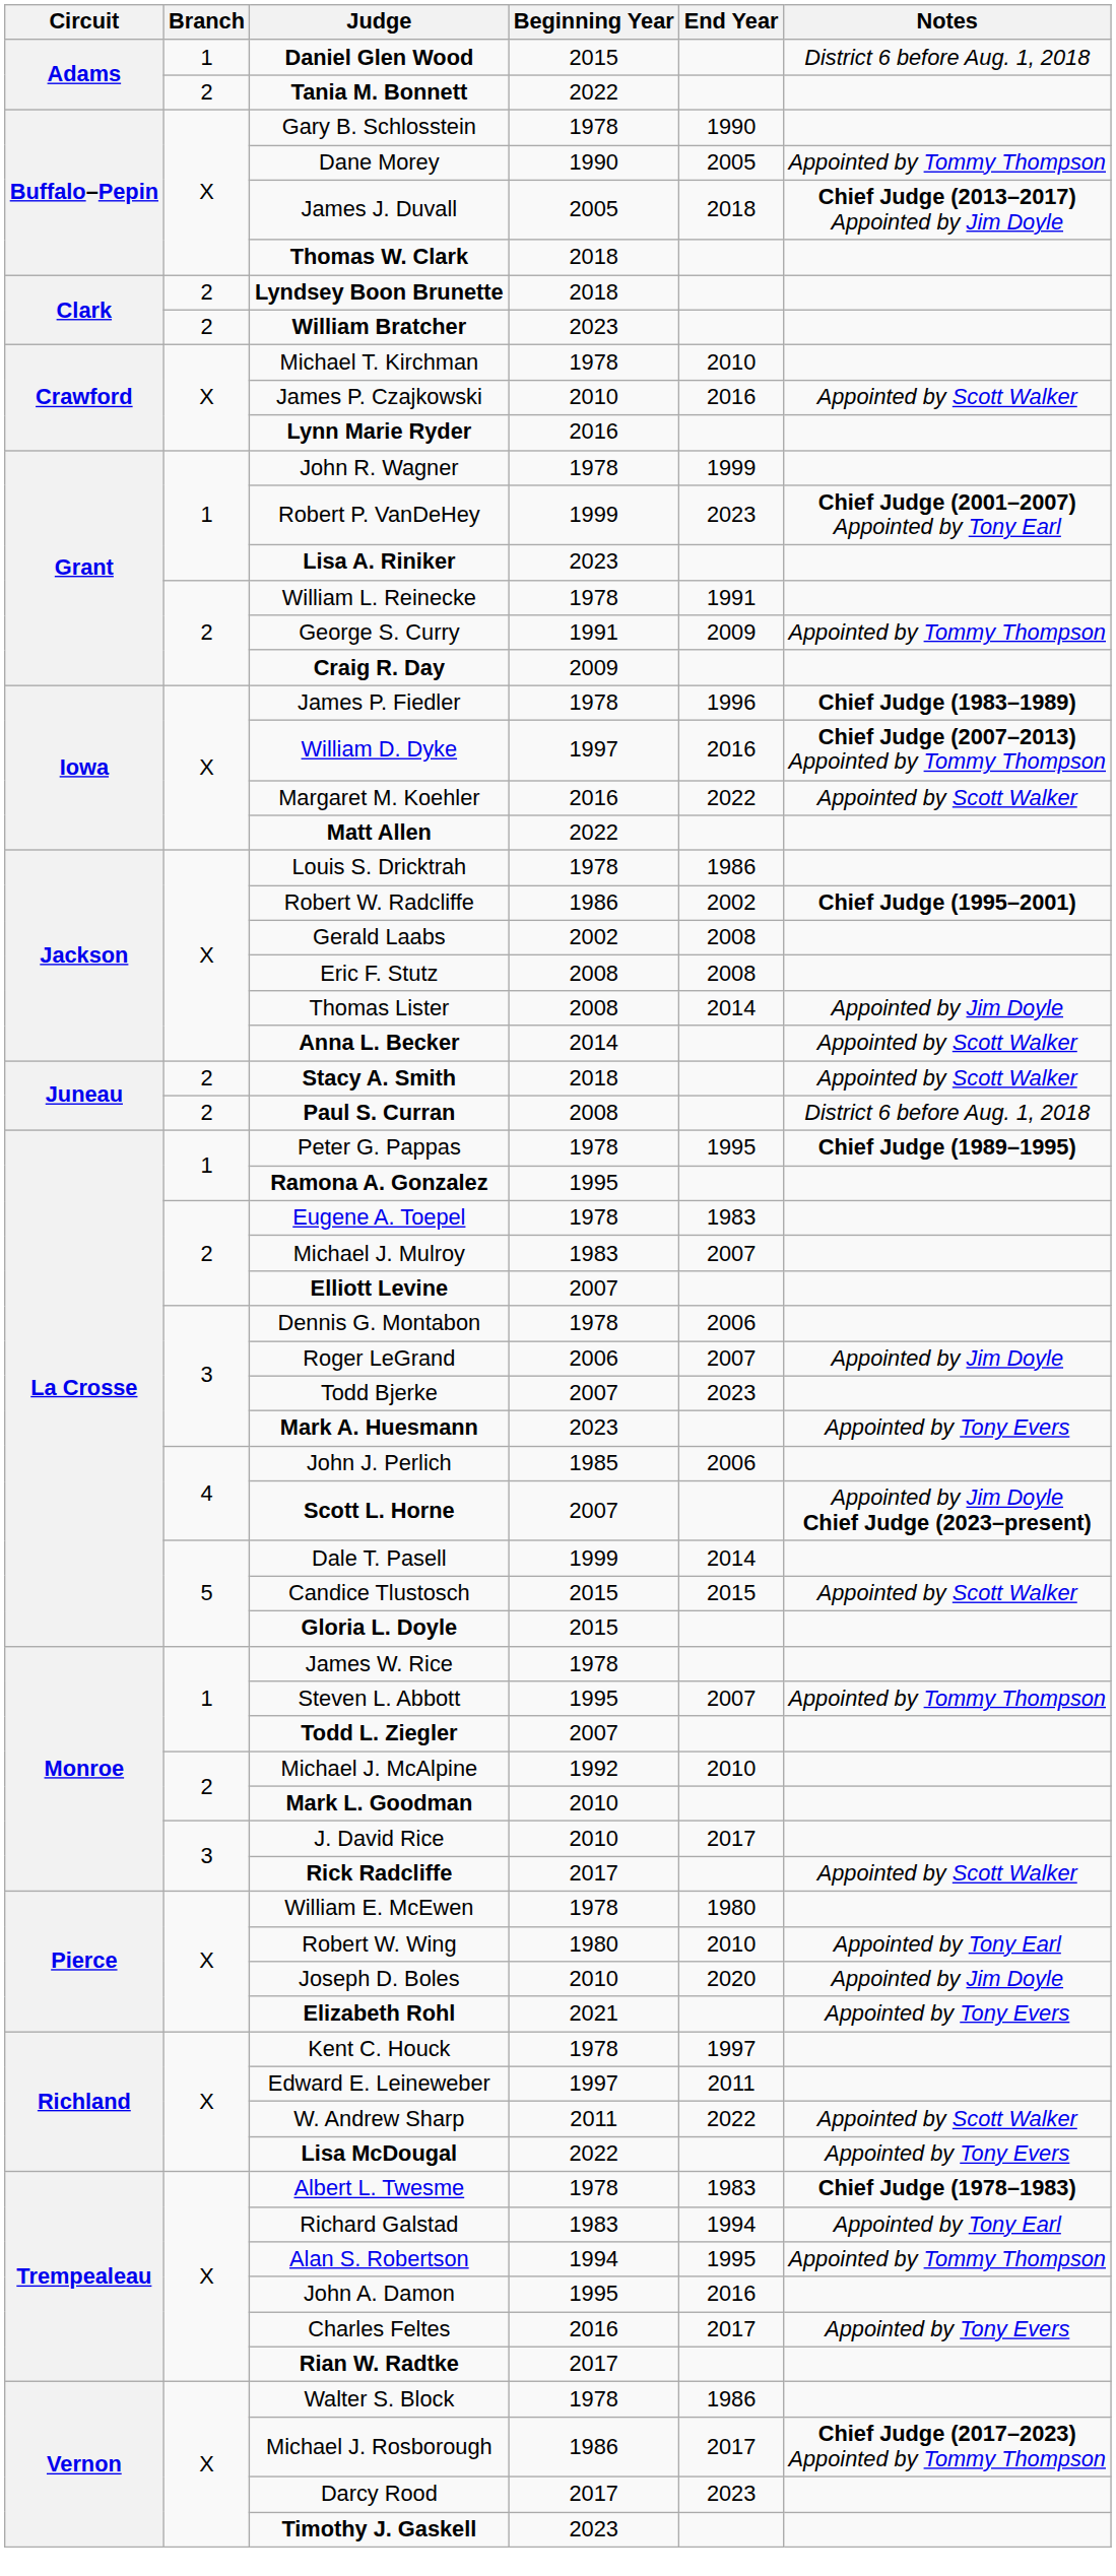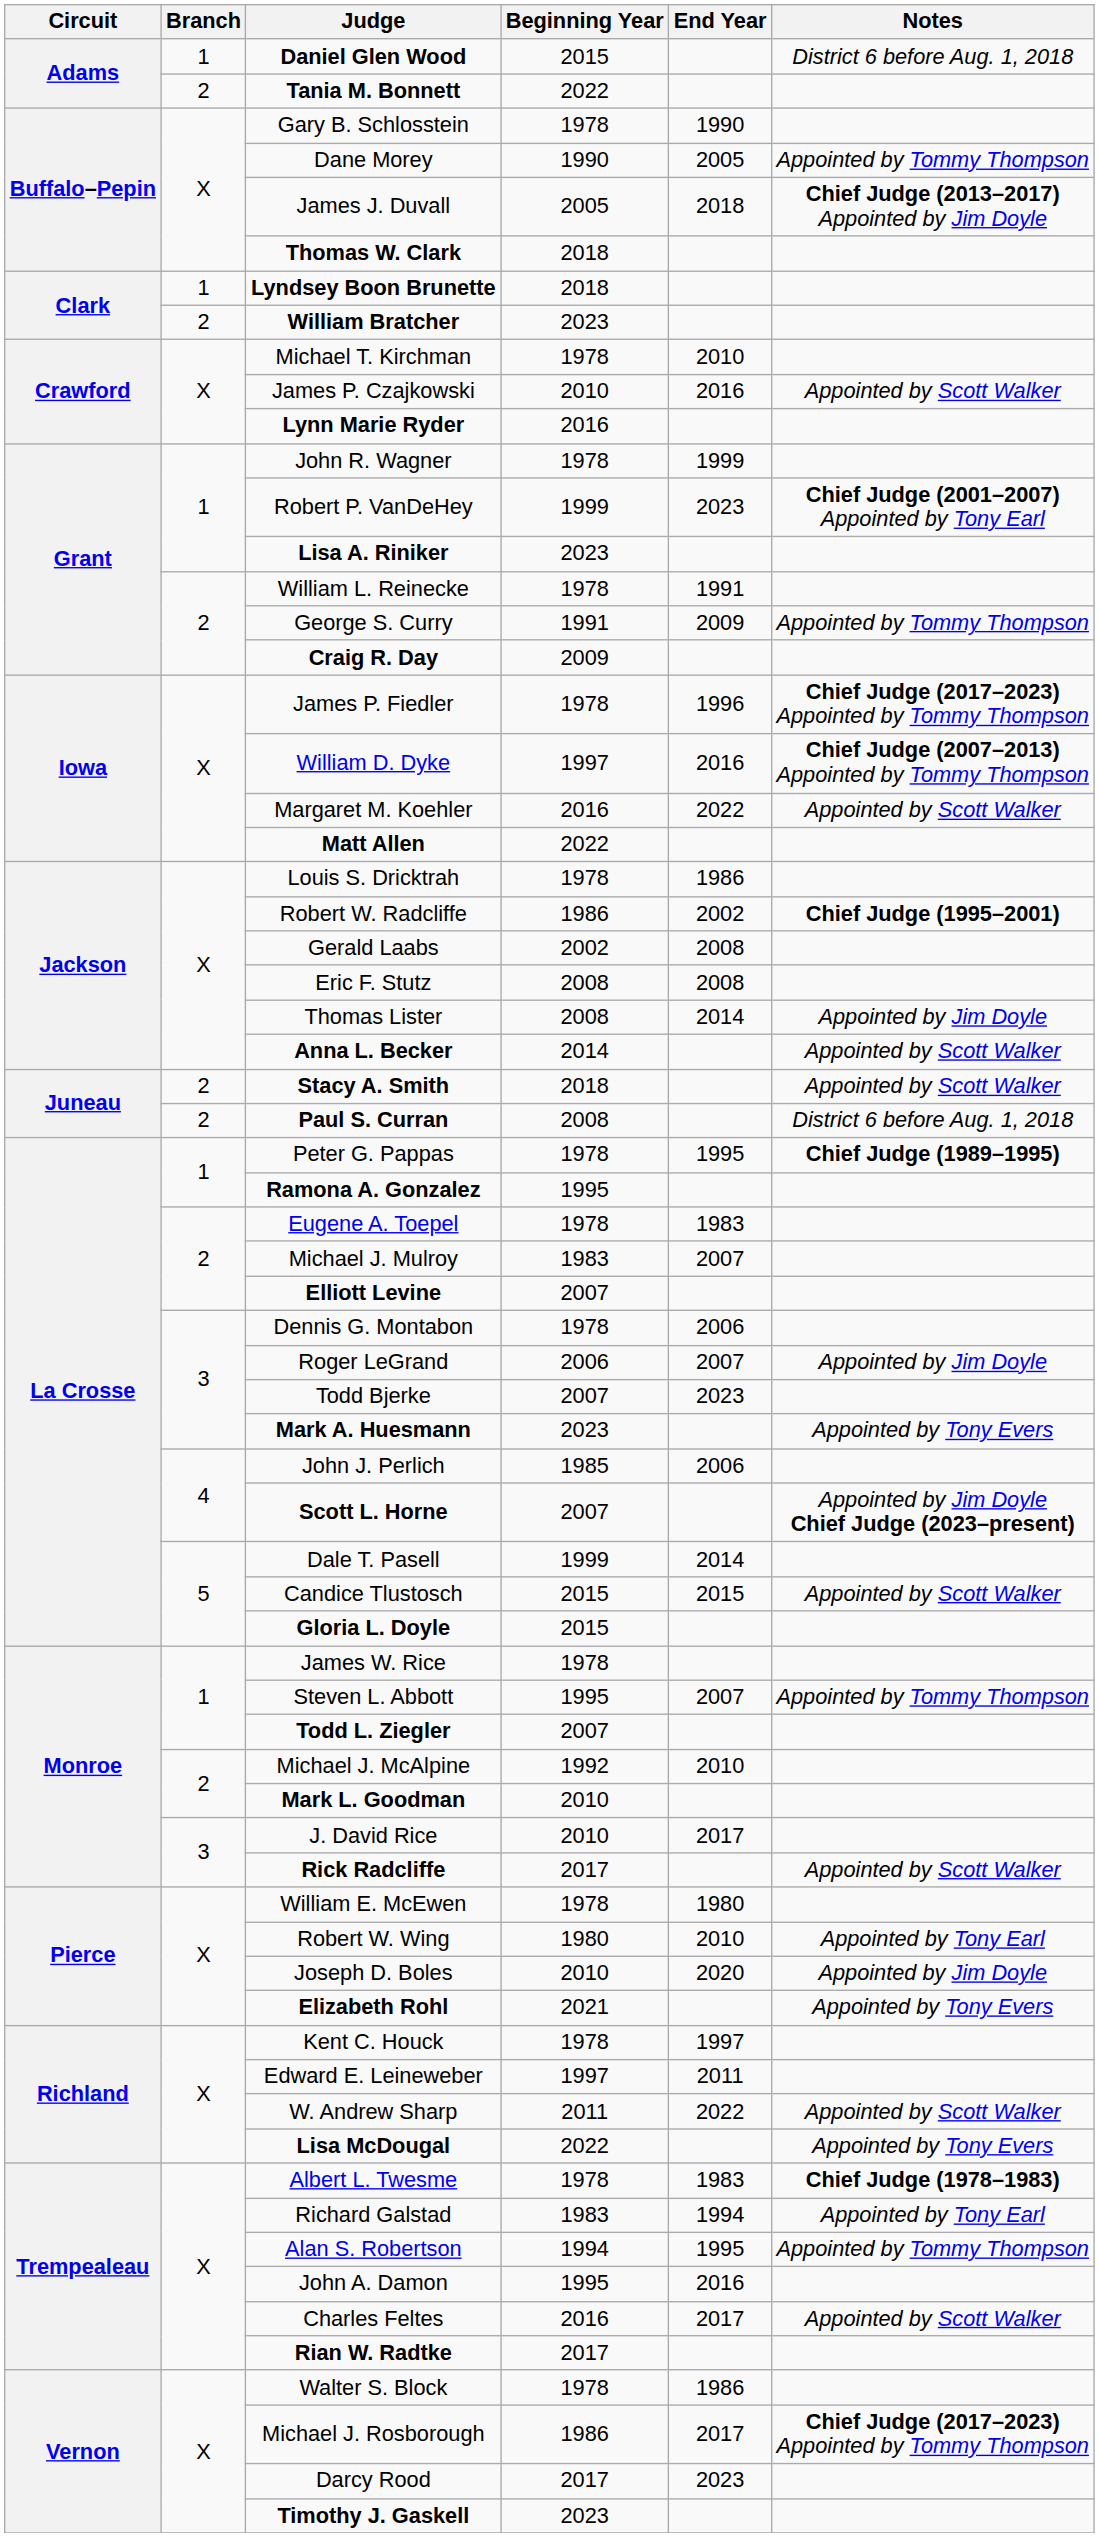 <table class=wikitable style="text-align:center">
 <tr>
 <th>Circuit</th>
 <th>Branch</th>
 <th>Judge</th>
 <th>Beginning Year</th>
 <th>End Year</th>
 <th>Notes</th>
 </tr>
 <tr>
 <th rowspan="2"><a href='#'>Adams</a></th>
 <td>1</td>
 <td><strong>Daniel Glen Wood</strong></td>
 <td>2015</td>
 <td></td>
 <td><em>District 6 before Aug. 1, 2018</em></td>
 </tr>
 <tr>
 <td>2</td>
 <td><strong>Tania M. Bonnett </strong></td>
 <td>2022</td>
 <td></td>
 <td></td>
 </tr>
 <tr>
 <th rowspan="4"><a href='#'>Buffalo</a>–<a href='#'>Pepin</a></th>
 <td rowspan="4">X</td>
 <td>Gary B. Schlosstein</td>
 <td>1978</td>
 <td>1990</td>
 <td></td>
 </tr>
 <tr>
 <td>Dane Morey</td>
 <td>1990</td>
 <td>2005</td>
 <td><em>Appointed by <a href='#'>Tommy Thompson</a></em></td>
 </tr>
 <tr>
 <td>James J. Duvall</td>
 <td>2005</td>
 <td>2018</td>
 <td><strong>Chief Judge (2013–2017)</strong><br><em>Appointed by <a href='#'>Jim Doyle</a></em></td>
 </tr>
 <tr>
 <td><strong>Thomas W. Clark</strong></td>
 <td>2018</td>
 <td></td>
 <td></td>
 </tr>
 <tr>
 <th rowspan="2"><a href='#'>Clark</a></th>
-<td>2</td>
+<td>1</td>
 <td><strong>Lyndsey Boon Brunette</strong></td>
 <td>2018</td>
 <td></td>
 <td></td>
 </tr>
 <tr>
 <td>2</td>
 <td><strong>William Bratcher</strong></td>
 <td>2023</td>
 <td></td>
 <td></td>
 </tr>
 <tr>
 <th rowspan="3"><a href='#'>Crawford</a></th>
 <td rowspan="3">X</td>
 <td>Michael T. Kirchman</td>
 <td>1978</td>
 <td>2010</td>
 <td></td>
 </tr>
 <tr>
 <td>James P. Czajkowski</td>
 <td>2010</td>
 <td>2016</td>
 <td><em>Appointed by <a href='#'>Scott Walker</a></em></td>
 </tr>
 <tr>
 <td><strong>Lynn Marie Ryder</strong></td>
 <td>2016</td>
 <td></td>
 <td></td>
 </tr>
 <tr>
 <th rowspan="6"><a href='#'>Grant</a></th>
 <td rowspan="3">1</td>
 <td>John R. Wagner</td>
 <td>1978</td>
 <td>1999</td>
 <td></td>
 </tr>
 <tr>
 <td>Robert P. VanDeHey</td>
 <td>1999</td>
 <td>2023</td>
 <td><strong>Chief Judge (2001–2007)</strong><br><em>Appointed by <a href='#'>Tony Earl</a></em></td>
 </tr>
 <tr>
 <td><strong>Lisa A. Riniker</strong></td>
 <td>2023</td>
 <td></td>
 <td></td>
 </tr>
 <tr>
 <td rowspan="3">2</td>
 <td>William L. Reinecke</td>
 <td>1978</td>
 <td>1991</td>
 <td></td>
 </tr>
 <tr>
 <td>George S. Curry</td>
 <td>1991</td>
 <td>2009</td>
 <td><em>Appointed by <a href='#'>Tommy Thompson</a></em></td>
 </tr>
 <tr>
 <td><strong>Craig R. Day</strong></td>
 <td>2009</td>
 <td></td>
 <td></td>
 </tr>
 <tr>
 <th rowspan="4"><a href='#'>Iowa</a></th>
 <td rowspan="4">X</td>
 <td>James P. Fiedler</td>
 <td>1978</td>
 <td>1996</td>
-<td><strong>Chief Judge (1983–1989)</strong></td>
+<td><strong>Chief Judge (2017–2023)</strong><br><em>Appointed by <a href='#'>Tommy Thompson</a></em></td>
 </tr>
 <tr>
 <td><a href='#'>William D. Dyke</a></td>
 <td>1997</td>
 <td>2016</td>
 <td><strong>Chief Judge (2007–2013)</strong><br><em>Appointed by <a href='#'>Tommy Thompson</a></em></td>
 </tr>
 <tr>
 <td>Margaret M. Koehler</td>
 <td>2016</td>
 <td>2022</td>
 <td><em>Appointed by <a href='#'>Scott Walker</a></em></td>
 </tr>
 <tr>
 <td><strong>Matt Allen</strong></td>
 <td>2022</td>
 <td></td>
 <td></td>
 </tr>
 <tr>
 <th rowspan="6"><a href='#'>Jackson</a></th>
 <td rowspan="6">X</td>
 <td>Louis S. Dricktrah</td>
 <td>1978</td>
 <td>1986</td>
 <td></td>
 </tr>
 <tr>
 <td>Robert W. Radcliffe</td>
 <td>1986</td>
 <td>2002</td>
 <td><strong>Chief Judge (1995–2001)</strong></td>
 </tr>
 <tr>
 <td>Gerald Laabs</td>
 <td>2002</td>
 <td>2008</td>
 <td></td>
 </tr>
 <tr>
 <td>Eric F. Stutz</td>
 <td>2008</td>
 <td>2008</td>
 <td></td>
 </tr>
 <tr>
 <td>Thomas Lister</td>
 <td>2008</td>
 <td>2014</td>
 <td><em>Appointed by <a href='#'>Jim Doyle</a></em></td>
 </tr>
 <tr>
 <td><strong>Anna L. Becker</strong></td>
 <td>2014</td>
 <td></td>
 <td><em>Appointed by <a href='#'>Scott Walker</a></em></td>
 </tr>
 <tr>
 <th rowspan="2"><a href='#'>Juneau</a></th>
 <td>2</td>
 <td><strong>Stacy A. Smith</strong></td>
 <td>2018</td>
 <td></td>
 <td><em>Appointed by <a href='#'>Scott Walker</a></em></td>
 </tr>
 <tr>
 <td>2</td>
 <td><strong>Paul S. Curran</strong></td>
 <td>2008</td>
 <td></td>
 <td><em>District 6 before Aug. 1, 2018</em></td>
 </tr>
 <tr>
 <th rowspan="14"><a href='#'>La Crosse</a></th>
 <td rowspan="2">1</td>
 <td>Peter G. Pappas</td>
 <td>1978</td>
 <td>1995</td>
 <td><strong>Chief Judge (1989–1995)</strong></td>
 </tr>
 <tr>
 <td><strong>Ramona A. Gonzalez</strong></td>
 <td>1995</td>
 <td></td>
 <td></td>
 </tr>
 <tr>
 <td rowspan="3">2</td>
 <td><a href='#'>Eugene A. Toepel</a></td>
 <td>1978</td>
 <td>1983</td>
 <td></td>
 </tr>
 <tr>
 <td>Michael J. Mulroy</td>
 <td>1983</td>
 <td>2007</td>
 <td></td>
 </tr>
 <tr>
 <td><strong>Elliott Levine</strong></td>
 <td>2007</td>
 <td></td>
 <td></td>
 </tr>
 <tr>
 <td rowspan="4">3</td>
 <td>Dennis G. Montabon</td>
 <td>1978</td>
 <td>2006</td>
 <td></td>
 </tr>
 <tr>
 <td>Roger LeGrand</td>
 <td>2006</td>
 <td>2007</td>
 <td><em>Appointed by <a href='#'>Jim Doyle</a></em></td>
 </tr>
 <tr>
 <td>Todd Bjerke</td>
 <td>2007</td>
 <td>2023</td>
 <td></td>
 </tr>
 <tr>
 <td><strong>Mark A. Huesmann</strong></td>
 <td>2023</td>
 <td></td>
 <td><em>Appointed by <a href='#'>Tony Evers</a></em></td>
 </tr>
 <tr>
 <td rowspan="2">4</td>
 <td>John J. Perlich</td>
 <td>1985</td>
 <td>2006</td>
 <td></td>
 </tr>
 <tr>
 <td><strong>Scott L. Horne</strong></td>
 <td>2007</td>
 <td></td>
 <td><em>Appointed by <a href='#'>Jim Doyle</a></em><br><strong>Chief Judge (2023–present)</strong></td>
 </tr>
 <tr>
 <td rowspan="3">5</td>
 <td>Dale T. Pasell</td>
 <td>1999</td>
 <td>2014</td>
 <td></td>
 </tr>
 <tr>
 <td>Candice Tlustosch</td>
 <td>2015</td>
 <td>2015</td>
 <td><em>Appointed by <a href='#'>Scott Walker</a></em></td>
 </tr>
 <tr>
 <td><strong>Gloria L. Doyle</strong></td>
 <td>2015</td>
 <td></td>
 <td></td>
 </tr>
 <tr>
 <th rowspan="7"><a href='#'>Monroe</a></th>
 <td rowspan="3">1</td>
 <td>James W. Rice</td>
 <td>1978</td>
 <td></td>
 <td></td>
 </tr>
 <tr>
 <td>Steven L. Abbott</td>
 <td>1995</td>
 <td>2007</td>
 <td><em>Appointed by <a href='#'>Tommy Thompson</a></em></td>
 </tr>
 <tr>
 <td><strong>Todd L. Ziegler</strong></td>
 <td>2007</td>
 <td></td>
 <td></td>
 </tr>
 <tr>
 <td rowspan="2">2</td>
 <td>Michael J. McAlpine</td>
 <td>1992</td>
 <td>2010</td>
 <td></td>
 </tr>
 <tr>
 <td><strong>Mark L. Goodman</strong></td>
 <td>2010</td>
 <td></td>
 <td></td>
 </tr>
 <tr>
 <td rowspan="2">3</td>
 <td>J. David Rice</td>
 <td>2010</td>
 <td>2017</td>
 <td></td>
 </tr>
 <tr>
 <td><strong>Rick Radcliffe</strong></td>
 <td>2017</td>
 <td></td>
 <td><em>Appointed by <a href='#'>Scott Walker</a></em></td>
 </tr>
 <tr>
 <th rowspan="4"><a href='#'>Pierce</a></th>
 <td rowspan="4">X</td>
 <td>William E. McEwen</td>
 <td>1978</td>
 <td>1980</td>
 <td></td>
 </tr>
 <tr>
 <td>Robert W. Wing</td>
 <td>1980</td>
 <td>2010</td>
 <td><em>Appointed by <a href='#'>Tony Earl</a></em></td>
 </tr>
 <tr>
 <td>Joseph D. Boles</td>
 <td>2010</td>
 <td>2020</td>
 <td><em>Appointed by <a href='#'>Jim Doyle</a></em></td>
 </tr>
 <tr>
 <td><strong>Elizabeth Rohl</strong></td>
 <td>2021</td>
 <td></td>
 <td><em>Appointed by <a href='#'>Tony Evers</a></em></td>
 </tr>
 <tr>
 <th rowspan="4"><a href='#'>Richland</a></th>
 <td rowspan="4">X</td>
 <td>Kent C. Houck</td>
 <td>1978</td>
 <td>1997</td>
 <td></td>
 </tr>
 <tr>
 <td>Edward E. Leineweber</td>
 <td>1997</td>
 <td>2011</td>
 <td></td>
 </tr>
 <tr>
 <td>W. Andrew Sharp</td>
 <td>2011</td>
 <td>2022</td>
 <td><em>Appointed by <a href='#'>Scott Walker</a></em></td>
 </tr>
 <tr>
 <td><strong>Lisa McDougal</strong></td>
 <td>2022</td>
 <td></td>
 <td><em>Appointed by <a href='#'>Tony Evers</a></em></td>
 </tr>
 <tr>
 <th rowspan="6"><a href='#'>Trempealeau</a></th>
 <td rowspan="6">X</td>
 <td><a href='#'>Albert L. Twesme</a></td>
 <td>1978</td>
 <td>1983</td>
 <td><strong>Chief Judge (1978–1983)</strong></td>
 </tr>
 <tr>
 <td>Richard Galstad</td>
 <td>1983</td>
 <td>1994</td>
 <td><em>Appointed by <a href='#'>Tony Earl</a></em></td>
 </tr>
 <tr>
 <td><a href='#'>Alan S. Robertson</a></td>
 <td>1994</td>
 <td>1995</td>
 <td><em>Appointed by <a href='#'>Tommy Thompson</a></em></td>
 </tr>
 <tr>
 <td>John A. Damon</td>
 <td>1995</td>
 <td>2016</td>
 <td></td>
 </tr>
 <tr>
 <td>Charles Feltes</td>
 <td>2016</td>
 <td>2017</td>
-<td><em>Appointed by <a href='#'>Tony Evers</a></em></td>
+<td><em>Appointed by <a href='#'>Scott Walker</a></em></td>
 </tr>
 <tr>
 <td><strong>Rian W. Radtke</strong></td>
 <td>2017</td>
 <td></td>
 <td></td>
 </tr>
 <tr>
 <th rowspan="4"><a href='#'>Vernon</a></th>
 <td rowspan="4">X</td>
 <td>Walter S. Block</td>
 <td>1978</td>
 <td>1986</td>
 <td></td>
 </tr>
 <tr>
 <td>Michael J. Rosborough</td>
 <td>1986</td>
 <td>2017</td>
 <td><strong>Chief Judge (2017–2023)</strong><br><em>Appointed by <a href='#'>Tommy Thompson</a></em></td>
 </tr>
 <tr>
 <td>Darcy Rood</td>
 <td>2017</td>
 <td>2023</td>
 <td></td>
 </tr>
 <tr>
 <td><strong>Timothy J. Gaskell</strong></td>
 <td>2023</td>
 <td></td>
 <td></td>
 </tr>
 </table>
